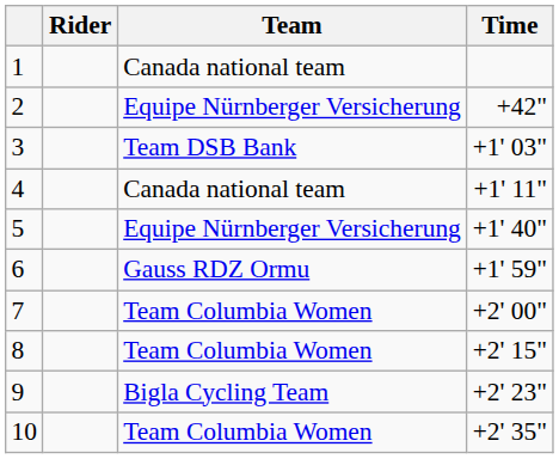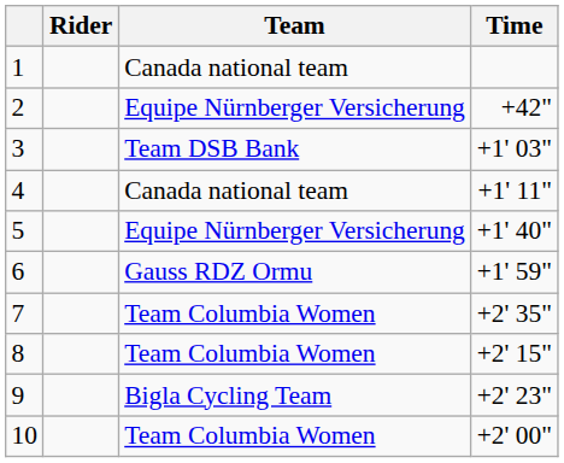 <table class="wikitable">
 <tr>
 <th></th>
 <th>Rider</th>
 <th>Team</th>
 <th>Time</th>
 </tr>
 <tr>
 <td>1</td>
 <td></td>
 <td>Canada national team</td>
 <td align="right"></td>
 </tr>
 <tr>
 <td>2</td>
 <td></td>
 <td><a href='#'>Equipe Nürnberger Versicherung</a></td>
 <td align="right">+42"</td>
 </tr>
 <tr>
 <td>3</td>
 <td></td>
 <td><a href='#'>Team DSB Bank</a></td>
 <td align="right">+1' 03"</td>
 </tr>
 <tr>
 <td>4</td>
 <td></td>
 <td>Canada national team</td>
 <td align="right">+1' 11"</td>
 </tr>
 <tr>
 <td>5</td>
 <td></td>
 <td><a href='#'>Equipe Nürnberger Versicherung</a></td>
 <td align="right">+1' 40"</td>
 </tr>
 <tr>
 <td>6</td>
 <td></td>
 <td><a href='#'>Gauss RDZ Ormu</a></td>
 <td align="right">+1' 59"</td>
 </tr>
 <tr>
 <td>7</td>
 <td></td>
 <td><a href='#'>Team Columbia Women</a></td>
-<td align="right">+2' 00"</td>
+<td align="right">+2' 35"</td>
 </tr>
 <tr>
 <td>8</td>
 <td></td>
 <td><a href='#'>Team Columbia Women</a></td>
 <td align="right">+2' 15"</td>
 </tr>
 <tr>
 <td>9</td>
 <td></td>
 <td><a href='#'>Bigla Cycling Team</a></td>
 <td align="right">+2' 23"</td>
 </tr>
 <tr>
 <td>10</td>
 <td></td>
 <td><a href='#'>Team Columbia Women</a></td>
-<td align="right">+2' 35"</td>
+<td align="right">+2' 00"</td>
 </tr>
 </table>
